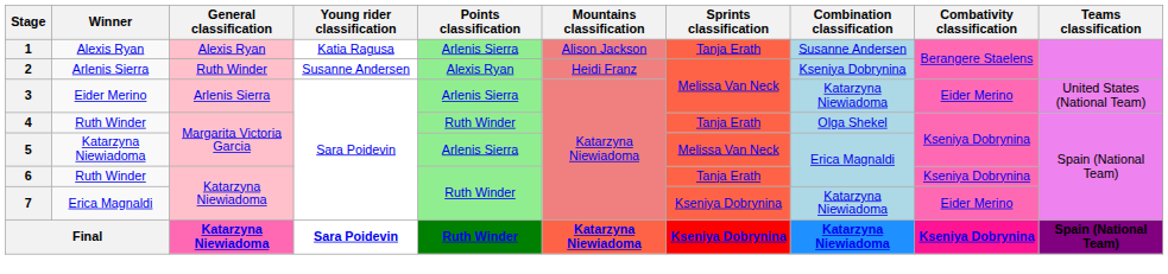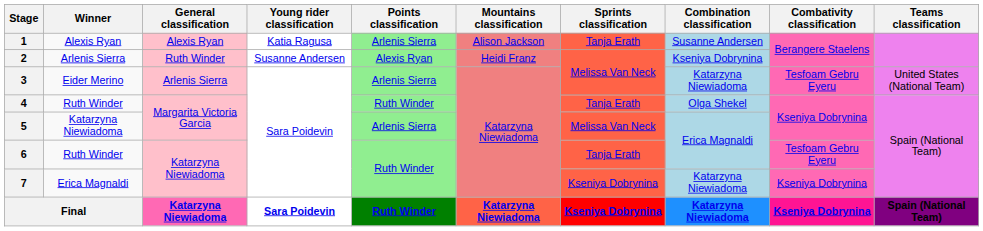 <table class="wikitable" style="text-align: center; font-size:86%;">
 <tr style="background-color: #efefef;">
 <th width="1%">Stage</th>
 <th width="7%">Winner<br></th>
 <th width="7%">General classification<br></th>
 <th width="7%">Young rider classification<br></th>
 <th width="7%">Points classification<br></th>
 <th width="7%">Mountains classification<br></th>
 <th width="7%">Sprints classification<br></th>
 <th width="7%">Combination classification<br></th>
 <th width="7%">Combativity classification<br></th>
 <th width="7%">Teams classification<br></th>
 </tr>
 <tr>
 <th>1</th>
 <td><a href='#'>Alexis Ryan</a></td>
 <td style="background:pink;" rowspan=1><a href='#'>Alexis Ryan</a></td>
 <td style="background:white;" rowspan=1><a href='#'>Katia Ragusa</a></td>
 <td style="background:lightgreen;" rowspan=1><a href='#'>Arlenis Sierra</a></td>
 <td style="background:LightCoral;"><a href='#'>Alison Jackson</a></td>
 <td style="background:tomato;" rowspan=1><a href='#'>Tanja Erath</a></td>
 <td style="background:lightblue;" rowspan=1><a href='#'>Susanne Andersen</a></td>
 <td style="background:HotPink;" rowspan=2><a href='#'>Berangere Staelens</a></td>
 <td style="background:violet;" rowspan=2></td>
 </tr>
 <tr>
 <th>2</th>
 <td><a href='#'>Arlenis Sierra</a></td>
 <td style="background:pink;" rowspan=1><a href='#'>Ruth Winder</a></td>
 <td style="background:white;" rowspan=1><a href='#'>Susanne Andersen</a></td>
 <td style="background:lightgreen;" rowspan=1><a href='#'>Alexis Ryan</a></td>
 <td style="background:LightCoral;" rowspan=1><a href='#'>Heidi Franz</a></td>
 <td style="background:tomato;" rowspan=2><a href='#'>Melissa Van Neck</a></td>
 <td style="background:lightblue;" rowspan=1><a href='#'>Kseniya Dobrynina</a></td>
 </tr>
 <tr>
 <th>3</th>
 <td><a href='#'>Eider Merino</a></td>
 <td style="background:pink;" rowspan=1><a href='#'>Arlenis Sierra</a></td>
 <td style="background:white;" rowspan=5><a href='#'>Sara Poidevin</a></td>
 <td style="background:lightgreen;" rowspan=1><a href='#'>Arlenis Sierra</a></td>
 <td style="background:LightCoral;" rowspan=5><a href='#'>Katarzyna Niewiadoma</a></td>
 <td style="background:lightblue;" rowspan=1><a href='#'>Katarzyna Niewiadoma</a></td>
-<td style="background:HotPink;" rowspan=1><a href='#'>Eider Merino</a></td>
+<td style="background:HotPink;" rowspan=1><a href='#'>Tesfoam Gebru Eyeru</a></td>
 <td style="background:violet;" rowspan=1>United States (National Team)</td>
 </tr>
 <tr>
 <th>4</th>
 <td><a href='#'>Ruth Winder</a></td>
 <td style="background:pink;" rowspan=2><a href='#'>Margarita Victoria Garcia</a></td>
 <td style="background:lightgreen;" rowspan=1><a href='#'>Ruth Winder</a></td>
 <td style="background:tomato;" rowspan=1><a href='#'>Tanja Erath</a></td>
 <td style="background:lightblue;" rowspan=1><a href='#'>Olga Shekel</a></td>
 <td style="background:HotPink;" rowspan=2><a href='#'>Kseniya Dobrynina</a></td>
 <td style="background:violet;" rowspan=4>Spain (National Team)</td>
 </tr>
 <tr>
 <th>5</th>
 <td><a href='#'>Katarzyna Niewiadoma</a></td>
 <td style="background:lightgreen;" rowspan=1><a href='#'>Arlenis Sierra</a></td>
 <td style="background:tomato;" rowspan=1><a href='#'>Melissa Van Neck</a></td>
 <td style="background:lightblue;" rowspan=2><a href='#'>Erica Magnaldi</a></td>
 </tr>
 <tr>
 <th>6</th>
 <td><a href='#'>Ruth Winder</a></td>
 <td style="background:pink;" rowspan=2><a href='#'>Katarzyna Niewiadoma</a></td>
 <td style="background:lightgreen;" rowspan=2><a href='#'>Ruth Winder</a></td>
 <td style="background:tomato;" rowspan=1><a href='#'>Tanja Erath</a></td>
-<td style="background:HotPink;" rowspan=1><a href='#'>Kseniya Dobrynina</a></td>
+<td style="background:HotPink;" rowspan=1><a href='#'>Tesfoam Gebru Eyeru</a></td>
 </tr>
 <tr>
 <th>7</th>
 <td><a href='#'>Erica Magnaldi</a></td>
 <td style="background:tomato;" rowspan=1><a href='#'>Kseniya Dobrynina</a></td>
 <td style="background:lightblue;" rowspan=1><a href='#'>Katarzyna Niewiadoma</a></td>
-<td style="background:HotPink;" rowspan=1><a href='#'>Eider Merino</a></td>
+<td style="background:HotPink;" rowspan=1><a href='#'>Kseniya Dobrynina</a></td>
 </tr>
 <tr>
 <th colspan=2><strong>Final</strong></th>
 <th style="background:HotPink;"><a href='#'>Katarzyna Niewiadoma</a></th>
 <th style="background:white;"><a href='#'>Sara Poidevin</a></th>
 <th style="background:green;"><a href='#'>Ruth Winder</a></th>
 <th style="background:tomato;"><a href='#'>Katarzyna Niewiadoma</a></th>
 <th style="background:red;"><a href='#'>Kseniya Dobrynina</a></th>
 <th style="background:dodgerblue;"><a href='#'>Katarzyna Niewiadoma</a></th>
 <th style="background:DeepPink;"><a href='#'>Kseniya Dobrynina</a></th>
 <th style="background:purple;">Spain (National Team)</th>
 </tr>
 </table>
